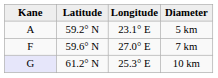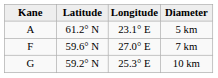 <table class="wikitable">
 <tr>
 <th width="25%" style="background:#eeeeee;">Kane</th>
 <th width="25%" style="background:#eeeeee;">Latitude</th>
 <th width="25%" style="background:#eeeeee;">Longitude</th>
 <th width="25%" style="background:#eeeeee;">Diameter</th>
 </tr>
 <tr>
 <td align="center">A</td>
-<td align="center">59.2° N</td>
+<td align="center">61.2° N</td>
 <td align="center">23.1° E</td>
 <td align="center">5 km</td>
 </tr>
 <tr>
 <td align="center">F</td>
 <td align="center">59.6° N</td>
 <td align="center">27.0° E</td>
 <td align="center">7 km</td>
 </tr>
 <tr>
-<td align="center" style="background: lavender;">G</td>
-<td align="center">61.2° N</td>
+<td align="center">G</td>
+<td align="center">59.2° N</td>
 <td align="center">25.3° E</td>
 <td align="center">10 km</td>
 </tr>
 </table>
